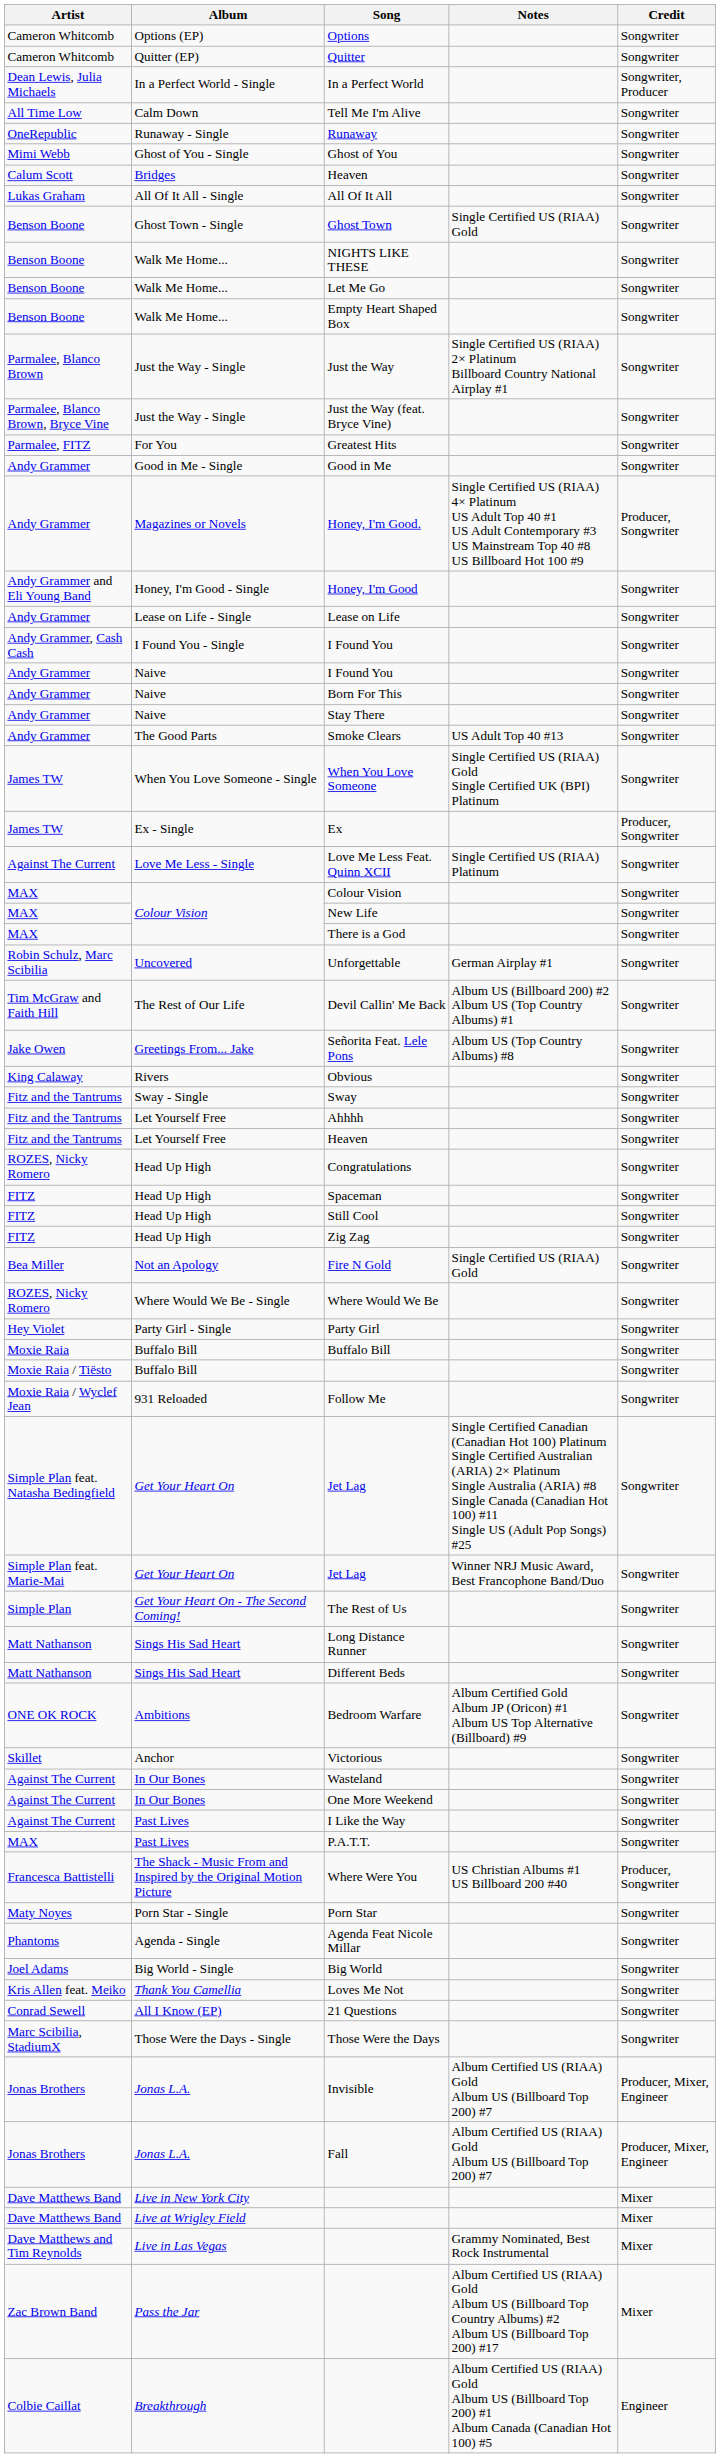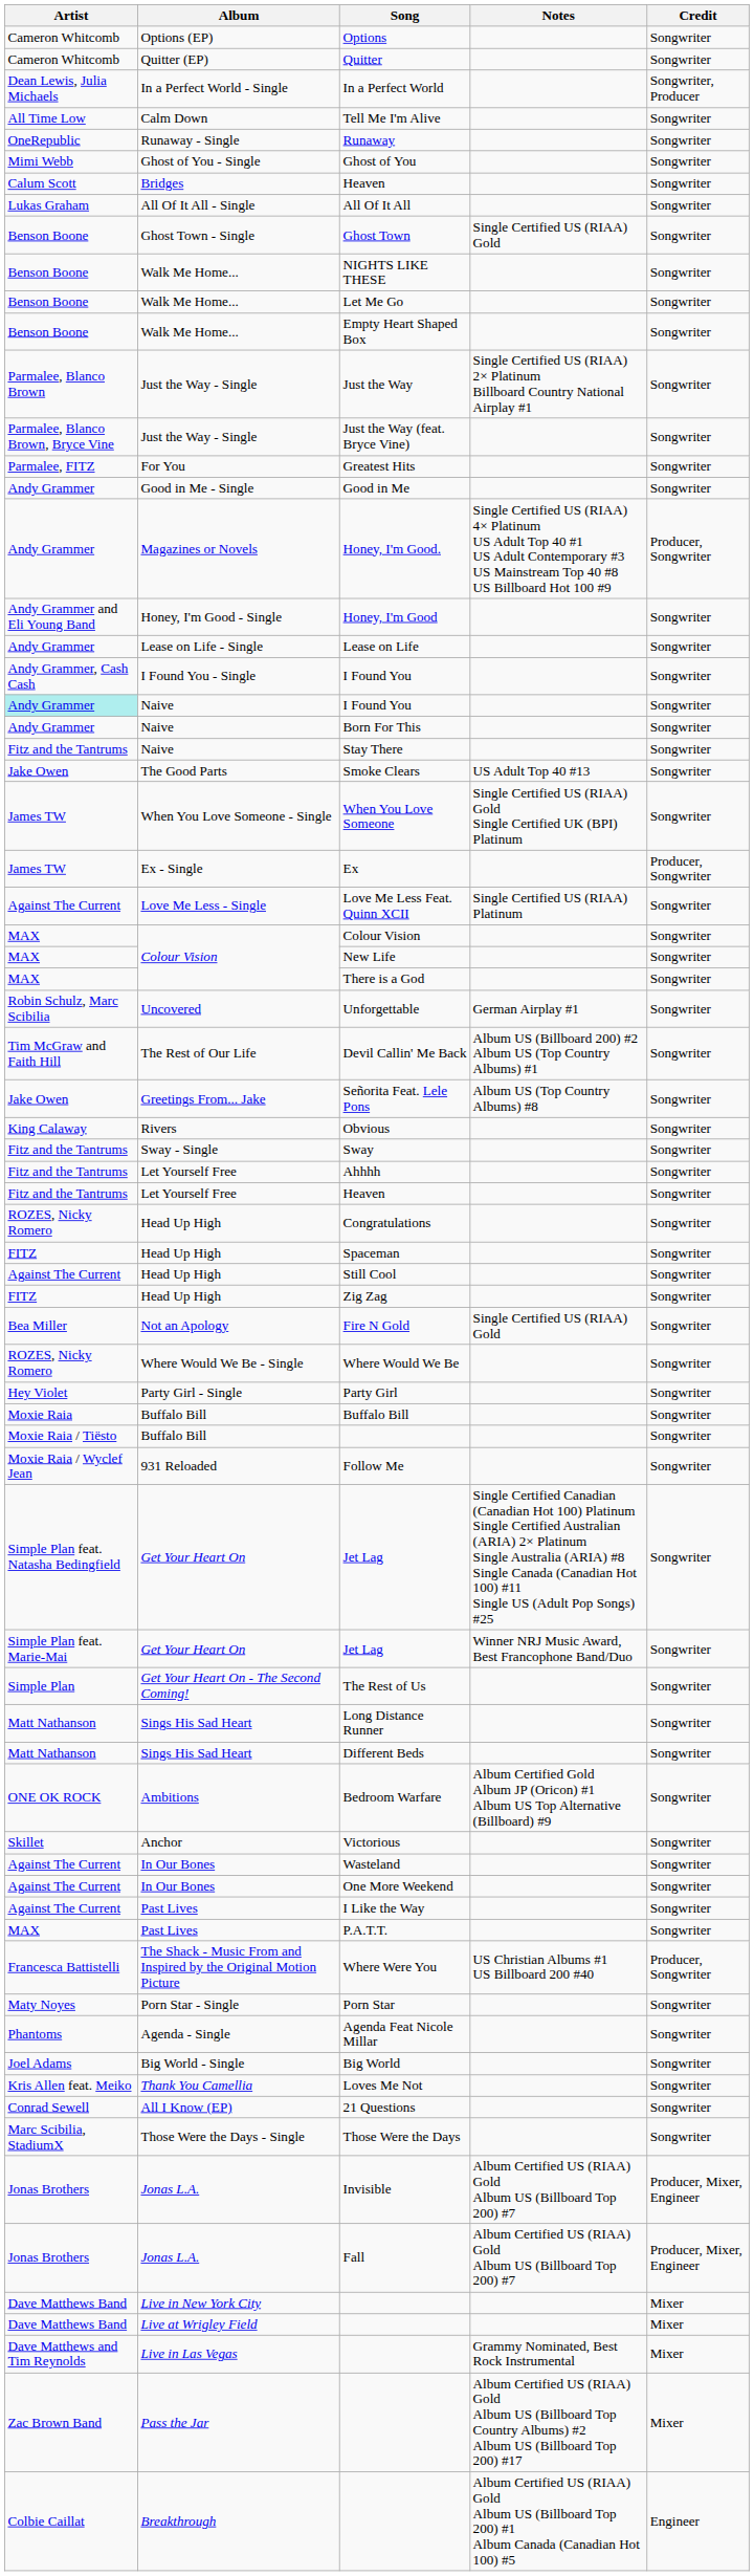 <table class="wikitable">
 <tr>
 <th>Artist</th>
 <th>Album</th>
 <th>Song</th>
 <th>Notes</th>
 <th>Credit</th>
 </tr>
 <tr>
 <td>Cameron Whitcomb</td>
 <td>Options (EP)</td>
 <td><a href='#'>Options</a></td>
 <td></td>
 <td>Songwriter</td>
 </tr>
 <tr>
 <td>Cameron Whitcomb</td>
 <td>Quitter (EP)</td>
 <td><a href='#'>Quitter</a></td>
 <td></td>
 <td>Songwriter</td>
 </tr>
 <tr>
 <td><a href='#'>Dean Lewis</a>, <a href='#'>Julia Michaels</a></td>
 <td>In a Perfect World - Single</td>
 <td>In a Perfect World</td>
 <td></td>
 <td>Songwriter, Producer</td>
 </tr>
 <tr>
 <td><a href='#'>All Time Low</a></td>
 <td>Calm Down</td>
 <td>Tell Me I'm Alive</td>
 <td></td>
 <td>Songwriter</td>
 </tr>
 <tr>
 <td><a href='#'>OneRepublic</a></td>
 <td>Runaway - Single</td>
 <td><a href='#'>Runaway</a></td>
 <td></td>
 <td>Songwriter</td>
 </tr>
 <tr>
 <td><a href='#'>Mimi Webb</a></td>
 <td>Ghost of You - Single</td>
 <td>Ghost of You</td>
 <td></td>
 <td>Songwriter</td>
 </tr>
 <tr>
 <td><a href='#'>Calum Scott</a></td>
 <td><a href='#'>Bridges</a></td>
 <td>Heaven</td>
 <td></td>
 <td>Songwriter</td>
 </tr>
 <tr>
 <td><a href='#'>Lukas Graham</a></td>
 <td>All Of It All - Single</td>
 <td>All Of It All</td>
 <td></td>
 <td>Songwriter</td>
 </tr>
 <tr>
 <td><a href='#'>Benson Boone</a></td>
 <td>Ghost Town - Single</td>
 <td><a href='#'>Ghost Town</a></td>
 <td>Single Certified US (RIAA) Gold</td>
 <td>Songwriter</td>
 </tr>
 <tr>
 <td><a href='#'>Benson Boone</a></td>
 <td>Walk Me Home...</td>
 <td>NIGHTS LIKE THESE</td>
 <td></td>
 <td>Songwriter</td>
 </tr>
 <tr>
 <td><a href='#'>Benson Boone</a></td>
 <td>Walk Me Home...</td>
 <td>Let Me Go</td>
 <td></td>
 <td>Songwriter</td>
 </tr>
 <tr>
 <td><a href='#'>Benson Boone</a></td>
 <td>Walk Me Home...</td>
 <td>Empty Heart Shaped Box</td>
 <td></td>
 <td>Songwriter</td>
 </tr>
 <tr>
 <td><a href='#'>Parmalee</a>, <a href='#'>Blanco Brown</a></td>
 <td>Just the Way - Single</td>
 <td>Just the Way</td>
 <td>Single Certified US (RIAA) 2× Platinum<br>Billboard Country National Airplay #1</td>
 <td>Songwriter</td>
 </tr>
 <tr>
 <td><a href='#'>Parmalee</a>, <a href='#'>Blanco Brown</a>, <a href='#'>Bryce Vine</a></td>
 <td>Just the Way - Single</td>
 <td>Just the Way (feat. Bryce Vine)</td>
 <td></td>
 <td>Songwriter</td>
 </tr>
 <tr>
 <td><a href='#'>Parmalee</a>, <a href='#'>FITZ</a></td>
 <td>For You</td>
 <td>Greatest Hits</td>
 <td></td>
 <td>Songwriter</td>
 </tr>
 <tr>
 <td><a href='#'>Andy Grammer</a></td>
 <td>Good in Me - Single</td>
 <td>Good in Me</td>
 <td></td>
 <td>Songwriter</td>
 </tr>
 <tr>
 <td><a href='#'>Andy Grammer</a></td>
 <td><a href='#'>Magazines or Novels</a></td>
 <td><a href='#'>Honey, I'm Good.</a></td>
 <td>Single Certified US (RIAA) 4× Platinum<br>US Adult Top 40 #1<br>US Adult Contemporary #3<br>US Mainstream Top 40 #8<br>US Billboard Hot 100 #9</td>
 <td>Producer, Songwriter</td>
 </tr>
 <tr>
 <td><a href='#'>Andy Grammer</a> and <a href='#'>Eli Young Band</a></td>
 <td>Honey, I'm Good - Single</td>
 <td><a href='#'>Honey, I'm Good</a></td>
 <td></td>
 <td>Songwriter</td>
 </tr>
 <tr>
 <td><a href='#'>Andy Grammer</a></td>
 <td>Lease on Life - Single</td>
 <td>Lease on Life</td>
 <td></td>
 <td>Songwriter</td>
 </tr>
 <tr>
 <td><a href='#'>Andy Grammer</a>, <a href='#'>Cash Cash</a></td>
 <td>I Found You - Single</td>
 <td>I Found You</td>
 <td></td>
 <td>Songwriter</td>
 </tr>
 <tr>
-<td><a href='#'>Andy Grammer</a></td>
+<td style="background: paleturquoise;"><a href='#'>Andy Grammer</a></td>
 <td>Naive</td>
 <td>I Found You</td>
 <td></td>
 <td>Songwriter</td>
 </tr>
 <tr>
 <td><a href='#'>Andy Grammer</a></td>
 <td>Naive</td>
 <td>Born For This</td>
 <td></td>
 <td>Songwriter</td>
 </tr>
 <tr>
-<td><a href='#'>Andy Grammer</a></td>
+<td><a href='#'>Fitz and the Tantrums</a></td>
 <td>Naive</td>
 <td>Stay There</td>
 <td></td>
 <td>Songwriter</td>
 </tr>
 <tr>
-<td><a href='#'>Andy Grammer</a></td>
+<td><a href='#'>Jake Owen</a></td>
 <td>The Good Parts</td>
 <td>Smoke Clears</td>
 <td>US Adult Top 40 #13</td>
 <td>Songwriter</td>
 </tr>
 <tr>
 <td><a href='#'>James TW</a></td>
 <td>When You Love Someone - Single</td>
 <td><a href='#'>When You Love Someone</a></td>
 <td>Single Certified US (RIAA) Gold<br>Single Certified UK (BPI) Platinum</td>
 <td>Songwriter</td>
 </tr>
 <tr>
 <td><a href='#'>James TW</a></td>
 <td>Ex - Single</td>
 <td>Ex</td>
 <td></td>
 <td>Producer, Songwriter</td>
 </tr>
 <tr>
 <td><a href='#'>Against The Current</a></td>
 <td><a href='#'>Love Me Less - Single</a></td>
 <td>Love Me Less Feat. <a href='#'>Quinn XCII</a></td>
 <td>Single Certified US (RIAA) Platinum</td>
 <td>Songwriter</td>
 </tr>
 <tr>
 <td><a href='#'>MAX</a></td>
 <td rowspan="3"><em><a href='#'>Colour Vision</a></em></td>
 <td>Colour Vision</td>
 <td></td>
 <td>Songwriter</td>
 </tr>
 <tr>
 <td><a href='#'>MAX</a></td>
 <td>New Life</td>
 <td></td>
 <td>Songwriter</td>
 </tr>
 <tr>
 <td><a href='#'>MAX</a></td>
 <td>There is a God</td>
 <td></td>
 <td>Songwriter</td>
 </tr>
 <tr>
 <td><a href='#'>Robin Schulz</a>, <a href='#'>Marc Scibilia</a></td>
 <td><a href='#'>Uncovered</a></td>
 <td>Unforgettable</td>
 <td>German Airplay #1</td>
 <td>Songwriter</td>
 </tr>
 <tr>
 <td><a href='#'>Tim McGraw</a> and <a href='#'>Faith Hill</a></td>
 <td>The Rest of Our Life</td>
 <td>Devil Callin' Me Back</td>
 <td>Album US (Billboard 200) #2<br>Album US (Top Country Albums) #1</td>
 <td>Songwriter</td>
 </tr>
 <tr>
 <td><a href='#'>Jake Owen</a></td>
 <td><a href='#'>Greetings From... Jake</a></td>
 <td>Señorita Feat. <a href='#'>Lele Pons</a></td>
 <td>Album US (Top Country Albums) #8</td>
 <td>Songwriter</td>
 </tr>
 <tr>
 <td><a href='#'>King Calaway</a></td>
 <td>Rivers</td>
 <td>Obvious</td>
 <td></td>
 <td>Songwriter</td>
 </tr>
 <tr>
 <td><a href='#'>Fitz and the Tantrums</a></td>
 <td>Sway - Single</td>
 <td>Sway</td>
 <td></td>
 <td>Songwriter</td>
 </tr>
 <tr>
 <td><a href='#'>Fitz and the Tantrums</a></td>
 <td>Let Yourself Free</td>
 <td>Ahhhh</td>
 <td></td>
 <td>Songwriter</td>
 </tr>
 <tr>
 <td><a href='#'>Fitz and the Tantrums</a></td>
 <td>Let Yourself Free</td>
 <td>Heaven</td>
 <td></td>
 <td>Songwriter</td>
 </tr>
 <tr>
 <td><a href='#'>ROZES</a>, <a href='#'>Nicky Romero</a></td>
 <td>Head Up High</td>
 <td>Congratulations</td>
 <td></td>
 <td>Songwriter</td>
 </tr>
 <tr>
 <td><a href='#'>FITZ</a></td>
 <td>Head Up High</td>
 <td>Spaceman</td>
 <td></td>
 <td>Songwriter</td>
 </tr>
 <tr>
-<td><a href='#'>FITZ</a></td>
+<td><a href='#'>Against The Current</a></td>
 <td>Head Up High</td>
 <td>Still Cool</td>
 <td></td>
 <td>Songwriter</td>
 </tr>
 <tr>
 <td><a href='#'>FITZ</a></td>
 <td>Head Up High</td>
 <td>Zig Zag</td>
 <td></td>
 <td>Songwriter</td>
 </tr>
 <tr>
 <td><a href='#'>Bea Miller</a></td>
 <td><a href='#'>Not an Apology</a></td>
 <td><a href='#'>Fire N Gold</a></td>
 <td>Single Certified US (RIAA) Gold</td>
 <td>Songwriter</td>
 </tr>
 <tr>
 <td><a href='#'>ROZES</a>, <a href='#'>Nicky Romero</a></td>
 <td>Where Would We Be - Single</td>
 <td>Where Would We Be</td>
 <td></td>
 <td>Songwriter</td>
 </tr>
 <tr>
 <td><a href='#'>Hey Violet</a></td>
 <td>Party Girl - Single</td>
 <td>Party Girl</td>
 <td></td>
 <td>Songwriter</td>
 </tr>
 <tr>
 <td><a href='#'>Moxie Raia</a></td>
 <td>Buffalo Bill</td>
 <td>Buffalo Bill</td>
 <td></td>
 <td>Songwriter</td>
 </tr>
 <tr>
 <td><a href='#'>Moxie Raia</a> / <a href='#'>Tiësto</a></td>
 <td>Buffalo Bill</td>
 <td></td>
 <td></td>
 <td>Songwriter</td>
 </tr>
 <tr>
 <td><a href='#'>Moxie Raia</a> / <a href='#'>Wyclef Jean</a></td>
 <td>931 Reloaded</td>
 <td>Follow Me</td>
 <td></td>
 <td>Songwriter</td>
 </tr>
 <tr>
 <td><a href='#'>Simple Plan</a> feat. <a href='#'>Natasha Bedingfield</a></td>
 <td><em><a href='#'>Get Your Heart On</a></em></td>
 <td><a href='#'>Jet Lag</a></td>
 <td>Single Certified Canadian (Canadian Hot 100) Platinum<br>Single Certified Australian (ARIA) 2× Platinum<br>Single Australia (ARIA) #8<br>Single Canada (Canadian Hot 100) #11<br>Single US (Adult Pop Songs) #25</td>
 <td>Songwriter</td>
 </tr>
 <tr>
 <td><a href='#'>Simple Plan</a> feat. <a href='#'>Marie-Mai</a></td>
 <td><em><a href='#'>Get Your Heart On</a></em></td>
 <td><a href='#'>Jet Lag</a></td>
 <td>Winner NRJ Music Award, Best Francophone Band/Duo</td>
 <td>Songwriter</td>
 </tr>
 <tr>
 <td><a href='#'>Simple Plan</a></td>
 <td><em><a href='#'>Get Your Heart On - The Second Coming!</a></em></td>
 <td>The Rest of Us</td>
 <td></td>
 <td>Songwriter</td>
 </tr>
 <tr>
 <td><a href='#'>Matt Nathanson</a></td>
 <td><a href='#'>Sings His Sad Heart</a></td>
 <td>Long Distance Runner</td>
 <td></td>
 <td>Songwriter</td>
 </tr>
 <tr>
 <td><a href='#'>Matt Nathanson</a></td>
 <td><a href='#'>Sings His Sad Heart</a></td>
 <td>Different Beds</td>
 <td></td>
 <td>Songwriter</td>
 </tr>
 <tr>
 <td><a href='#'>ONE OK ROCK</a></td>
 <td><a href='#'>Ambitions</a></td>
 <td>Bedroom Warfare</td>
 <td>Album Certified Gold<br>Album JP (Oricon) #1<br>Album US Top Alternative (Billboard) #9</td>
 <td>Songwriter</td>
 </tr>
 <tr>
 <td><a href='#'>Skillet</a></td>
 <td>Anchor</td>
 <td>Victorious</td>
 <td></td>
 <td>Songwriter</td>
 </tr>
 <tr>
 <td><a href='#'>Against The Current</a></td>
 <td><a href='#'>In Our Bones</a></td>
 <td>Wasteland</td>
 <td></td>
 <td>Songwriter</td>
 </tr>
 <tr>
 <td><a href='#'>Against The Current</a></td>
 <td><a href='#'>In Our Bones</a></td>
 <td>One More Weekend</td>
 <td></td>
 <td>Songwriter</td>
 </tr>
 <tr>
 <td><a href='#'>Against The Current</a></td>
 <td><a href='#'>Past Lives</a></td>
 <td>I Like the Way</td>
 <td></td>
 <td>Songwriter</td>
 </tr>
 <tr>
 <td><a href='#'>MAX</a></td>
 <td><a href='#'>Past Lives</a></td>
 <td>P.A.T.T.</td>
 <td></td>
 <td>Songwriter</td>
 </tr>
 <tr>
 <td><a href='#'>Francesca Battistelli</a></td>
 <td><a href='#'>The Shack - Music From and Inspired by the Original Motion Picture</a></td>
 <td>Where Were You</td>
 <td>US Christian Albums #1<br>US Billboard 200 #40</td>
 <td>Producer, Songwriter</td>
 </tr>
 <tr>
 <td><a href='#'>Maty Noyes</a></td>
 <td>Porn Star - Single</td>
 <td>Porn Star</td>
 <td></td>
 <td>Songwriter</td>
 </tr>
 <tr>
 <td><a href='#'>Phantoms</a></td>
 <td>Agenda - Single</td>
 <td>Agenda Feat Nicole Millar</td>
 <td></td>
 <td>Songwriter</td>
 </tr>
 <tr>
 <td><a href='#'>Joel Adams</a></td>
 <td>Big World - Single</td>
 <td>Big World</td>
 <td></td>
 <td>Songwriter</td>
 </tr>
 <tr>
 <td><a href='#'>Kris Allen</a> feat. <a href='#'>Meiko</a></td>
 <td><em><a href='#'>Thank You Camellia</a></em></td>
 <td>Loves Me Not</td>
 <td></td>
 <td>Songwriter</td>
 </tr>
 <tr>
 <td><a href='#'>Conrad Sewell</a></td>
 <td><a href='#'>All I Know (EP)</a></td>
 <td>21 Questions</td>
 <td></td>
 <td>Songwriter</td>
 </tr>
 <tr>
 <td><a href='#'>Marc Scibilia</a>, <a href='#'>StadiumX</a></td>
 <td>Those Were the Days - Single</td>
 <td>Those Were the Days</td>
 <td></td>
 <td>Songwriter</td>
 </tr>
 <tr>
 <td><a href='#'>Jonas Brothers</a></td>
 <td><em><a href='#'>Jonas L.A.</a></em></td>
 <td>Invisible</td>
 <td>Album Certified US (RIAA) Gold<br>Album US (Billboard Top 200) #7</td>
 <td>Producer, Mixer, Engineer</td>
 </tr>
 <tr>
 <td><a href='#'>Jonas Brothers</a></td>
 <td><em><a href='#'>Jonas L.A.</a></em></td>
 <td>Fall</td>
 <td>Album Certified US (RIAA) Gold<br>Album US (Billboard Top 200) #7</td>
 <td>Producer, Mixer, Engineer</td>
 </tr>
 <tr>
 <td><a href='#'>Dave Matthews Band</a></td>
 <td><em><a href='#'>Live in New York City</a></em></td>
 <td></td>
 <td></td>
 <td>Mixer</td>
 </tr>
 <tr>
 <td><a href='#'>Dave Matthews Band</a></td>
 <td><em><a href='#'>Live at Wrigley Field</a></em></td>
 <td></td>
 <td></td>
 <td>Mixer</td>
 </tr>
 <tr>
 <td><a href='#'>Dave Matthews and Tim Reynolds</a></td>
 <td><em><a href='#'>Live in Las Vegas</a></em></td>
 <td></td>
 <td>Grammy Nominated, Best Rock Instrumental</td>
 <td>Mixer</td>
 </tr>
 <tr>
 <td><a href='#'>Zac Brown Band</a></td>
 <td><em><a href='#'>Pass the Jar</a></em></td>
 <td></td>
 <td>Album Certified US (RIAA) Gold<br>Album US (Billboard Top Country Albums) #2<br>Album US (Billboard Top 200) #17</td>
 <td>Mixer</td>
 </tr>
 <tr>
 <td><a href='#'>Colbie Caillat</a></td>
 <td><em><a href='#'>Breakthrough</a></em></td>
 <td></td>
 <td>Album Certified US (RIAA) Gold<br>Album US (Billboard Top 200) #1<br>Album Canada (Canadian Hot 100) #5</td>
 <td>Engineer</td>
 </tr>
 </table>
